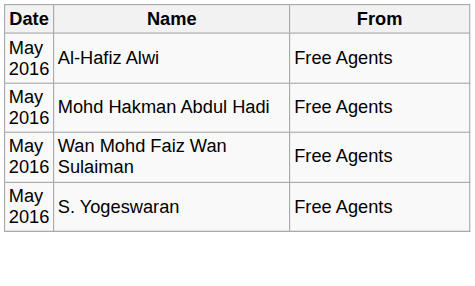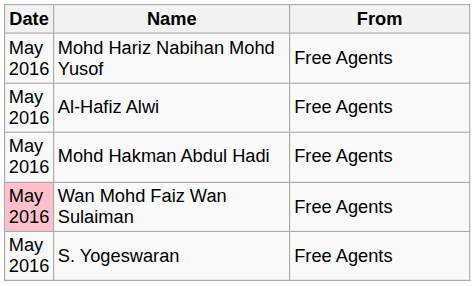 <table class="wikitable sortable">
 <tr>
 <th width= 25>Date</th>
 <th width= 200>Name</th>
 <th width= 150>From</th>
+</tr>
+<tr>
+<td>May 2016</td>
+<td> Mohd Hariz Nabihan Mohd Yusof</td>
+<td>Free Agents</td>
 </tr>
 <tr>
 <td>May 2016</td>
 <td> Al-Hafiz Alwi</td>
 <td>Free Agents</td>
 </tr>
 <tr>
 <td>May 2016</td>
 <td> Mohd Hakman Abdul Hadi</td>
 <td>Free Agents</td>
 </tr>
 <tr>
-<td>May 2016</td>
+<td style="background: pink;">May 2016</td>
 <td> Wan Mohd Faiz Wan Sulaiman</td>
 <td>Free Agents</td>
 </tr>
 <tr>
 <td>May 2016</td>
 <td> S. Yogeswaran</td>
 <td>Free Agents</td>
 </tr>
 <tr>
 </tr>
 </table>
